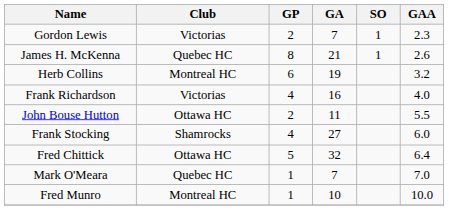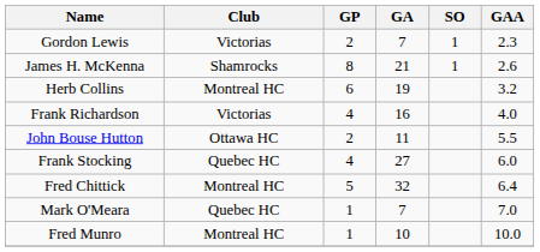 <table class="wikitable" style="text-align:center;">
 <tr>
 <th style="width:10em">Name</th>
 <th style="width:10em">Club</th>
 <th style="width:3em">GP</th>
 <th style="width:3em">GA</th>
 <th style="width:3em">SO</th>
 <th style="width:3em">GAA</th>
 </tr>
 <tr>
 <td>Gordon Lewis</td>
 <td>Victorias</td>
 <td>2</td>
 <td>7</td>
 <td>1</td>
 <td>2.3</td>
 </tr>
 <tr>
 <td>James H. McKenna</td>
-<td>Quebec HC</td>
+<td>Shamrocks</td>
 <td>8</td>
 <td>21</td>
 <td>1</td>
 <td>2.6</td>
 </tr>
 <tr>
 <td>Herb Collins</td>
 <td>Montreal HC</td>
 <td>6</td>
 <td>19</td>
 <td></td>
 <td>3.2</td>
 </tr>
 <tr>
 <td>Frank Richardson</td>
 <td>Victorias</td>
 <td>4</td>
 <td>16</td>
 <td></td>
 <td>4.0</td>
 </tr>
 <tr>
 <td><a href='#'> John Bouse Hutton</a></td>
 <td>Ottawa HC</td>
 <td>2</td>
 <td>11</td>
 <td></td>
 <td>5.5</td>
 </tr>
 <tr>
 <td>Frank Stocking</td>
-<td>Shamrocks</td>
+<td>Quebec HC</td>
 <td>4</td>
 <td>27</td>
 <td></td>
 <td>6.0</td>
 </tr>
 <tr>
 <td>Fred Chittick</td>
-<td>Ottawa HC</td>
+<td>Montreal HC</td>
 <td>5</td>
 <td>32</td>
 <td></td>
 <td>6.4</td>
 </tr>
 <tr>
 <td>Mark O'Meara</td>
 <td>Quebec HC</td>
 <td>1</td>
 <td>7</td>
 <td></td>
 <td>7.0</td>
 </tr>
 <tr>
 <td>Fred Munro</td>
 <td>Montreal HC</td>
 <td>1</td>
 <td>10</td>
 <td></td>
 <td>10.0</td>
 </tr>
 <tr>
 </tr>
 </table>
